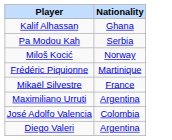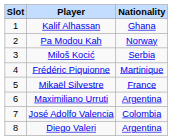 <table class="wikitable" style="text-align:center; margin-left:1em; font-size:85%;">
 <tr>
+<th style="background:#c2ddff; color:black; text-align:center;">Slot</th>
 <th style="background:#c2ddff; color:black; text-align:center;">Player</th>
 <th style="background:#c2ddff; color:black; text-align:center;">Nationality</th>
 </tr>
 <tr>
+<td>1</td>
 <td><a href='#'>Kalif Alhassan</a></td>
 <td> <a href='#'>Ghana</a></td>
 </tr>
 <tr>
+<td>2</td>
 <td><a href='#'>Pa Modou Kah</a></td>
+<td> <a href='#'>Norway</a></td>
+</tr>
+<tr>
+<td>3</td>
+<td><a href='#'>Miloš Kocić</a></td>
 <td> <a href='#'>Serbia</a></td>
 </tr>
 <tr>
-<td><a href='#'>Miloš Kocić</a></td>
-<td> <a href='#'>Norway</a></td>
-</tr>
-<tr>
+<td>4</td>
 <td><a href='#'>Frédéric Piquionne</a></td>
 <td> <a href='#'>Martinique</a></td>
 </tr>
 <tr>
+<td>5</td>
 <td><a href='#'>Mikaël Silvestre</a></td>
 <td> <a href='#'>France</a></td>
 </tr>
 <tr>
+<td>6</td>
 <td><a href='#'>Maximiliano Urruti</a></td>
 <td> <a href='#'>Argentina</a></td>
 </tr>
 <tr>
+<td>7</td>
 <td><a href='#'>José Adolfo Valencia</a></td>
 <td> <a href='#'>Colombia</a></td>
 </tr>
 <tr>
+<td>8</td>
 <td><a href='#'>Diego Valeri</a></td>
 <td> <a href='#'>Argentina</a></td>
 </tr>
 </table>
